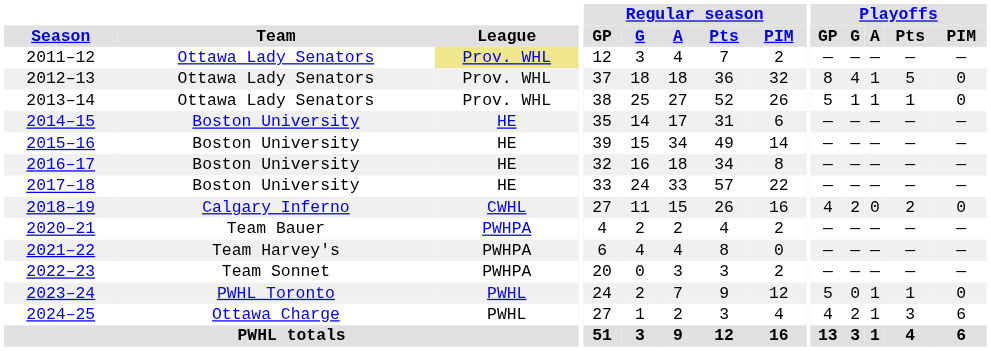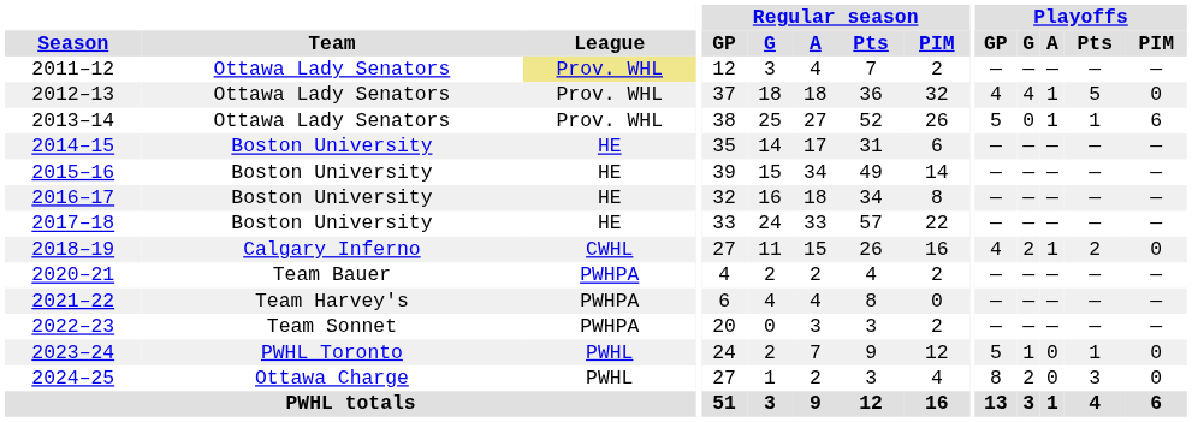 <table border="0" cellpadding="1" cellspacing="0" style="text-align:center; width:60em">
 <tr bgcolor="#e0e0e0">
 <th colspan="3" bgcolor="#ffffff"></th>
 <th rowspan="97" bgcolor="#ffffff"></th>
 <th colspan="5"><a href='#'>Regular season</a></th>
 <th rowspan="97" bgcolor="#ffffff"></th>
 <th colspan="5"><a href='#'>Playoffs</a></th>
 </tr>
 <tr bgcolor="#e0e0e0">
 <th><a href='#'>Season</a></th>
 <th>Team</th>
 <th>League</th>
 <th>GP</th>
 <th><a href='#'>G</a></th>
 <th><a href='#'>A</a></th>
 <th><a href='#'>Pts</a></th>
 <th><a href='#'>PIM</a></th>
 <th>GP</th>
 <th>G</th>
 <th>A</th>
 <th>Pts</th>
 <th>PIM</th>
 </tr>
 <tr>
 <td>2011–12</td>
 <td><a href='#'>Ottawa Lady Senators</a></td>
 <td style="background: khaki;"><a href='#'>Prov. WHL</a></td>
 <td>12</td>
 <td>3</td>
 <td>4</td>
 <td>7</td>
 <td>2</td>
 <td>—</td>
 <td>—</td>
 <td>—</td>
 <td>—</td>
 <td>—</td>
 </tr>
 <tr bgcolor="f0f0f0">
 <td>2012–13</td>
 <td>Ottawa Lady Senators</td>
 <td>Prov. WHL</td>
 <td>37</td>
 <td>18</td>
 <td>18</td>
 <td>36</td>
 <td>32</td>
-<td>8</td>
+<td>4</td>
 <td>4</td>
 <td>1</td>
 <td>5</td>
 <td>0</td>
 </tr>
 <tr>
 <td>2013–14</td>
 <td>Ottawa Lady Senators</td>
 <td>Prov. WHL</td>
 <td>38</td>
 <td>25</td>
 <td>27</td>
 <td>52</td>
 <td>26</td>
 <td>5</td>
+<td>0</td>
 <td>1</td>
 <td>1</td>
-<td>1</td>
-<td>0</td>
+<td>6</td>
 </tr>
 <tr bgcolor="f0f0f0">
 <td><a href='#'>2014–15</a></td>
 <td><a href='#'>Boston University</a></td>
 <td><a href='#'>HE</a></td>
 <td>35</td>
 <td>14</td>
 <td>17</td>
 <td>31</td>
 <td>6</td>
 <td>—</td>
 <td>—</td>
 <td>—</td>
 <td>—</td>
 <td>—</td>
 </tr>
 <tr>
 <td><a href='#'>2015–16</a></td>
 <td>Boston University</td>
 <td>HE</td>
 <td>39</td>
 <td>15</td>
 <td>34</td>
 <td>49</td>
 <td>14</td>
 <td>—</td>
 <td>—</td>
 <td>—</td>
 <td>—</td>
 <td>—</td>
 </tr>
 <tr bgcolor="f0f0f0">
 <td><a href='#'>2016–17</a></td>
 <td>Boston University</td>
 <td>HE</td>
 <td>32</td>
 <td>16</td>
 <td>18</td>
 <td>34</td>
 <td>8</td>
 <td>—</td>
 <td>—</td>
 <td>—</td>
 <td>—</td>
 <td>—</td>
 </tr>
 <tr>
 <td><a href='#'>2017–18</a></td>
 <td>Boston University</td>
 <td>HE</td>
 <td>33</td>
 <td>24</td>
 <td>33</td>
 <td>57</td>
 <td>22</td>
 <td>—</td>
 <td>—</td>
 <td>—</td>
 <td>—</td>
 <td>—</td>
 </tr>
 <tr bgcolor="f0f0f0">
 <td><a href='#'>2018–19</a></td>
 <td><a href='#'>Calgary Inferno</a></td>
 <td><a href='#'>CWHL</a></td>
 <td>27</td>
 <td>11</td>
 <td>15</td>
 <td>26</td>
 <td>16</td>
 <td>4</td>
 <td>2</td>
-<td>0</td>
+<td>1</td>
 <td>2</td>
 <td>0</td>
 </tr>
 <tr>
 <td><a href='#'>2020–21</a></td>
 <td>Team Bauer</td>
 <td><a href='#'>PWHPA</a></td>
 <td>4</td>
 <td>2</td>
 <td>2</td>
 <td>4</td>
 <td>2</td>
 <td>—</td>
 <td>—</td>
 <td>—</td>
 <td>—</td>
 <td>—</td>
 </tr>
 <tr bgcolor="f0f0f0">
 <td><a href='#'>2021–22</a></td>
 <td>Team Harvey's</td>
 <td>PWHPA</td>
 <td>6</td>
 <td>4</td>
 <td>4</td>
 <td>8</td>
 <td>0</td>
 <td>—</td>
 <td>—</td>
 <td>—</td>
 <td>—</td>
 <td>—</td>
 </tr>
 <tr>
 <td><a href='#'>2022–23</a></td>
 <td>Team Sonnet</td>
 <td>PWHPA</td>
 <td>20</td>
 <td>0</td>
 <td>3</td>
 <td>3</td>
 <td>2</td>
 <td>—</td>
 <td>—</td>
 <td>—</td>
 <td>—</td>
 <td>—</td>
 </tr>
 <tr bgcolor="f0f0f0">
 <td><a href='#'>2023–24</a></td>
 <td><a href='#'>PWHL Toronto</a></td>
 <td><a href='#'>PWHL</a></td>
 <td>24</td>
 <td>2</td>
 <td>7</td>
 <td>9</td>
 <td>12</td>
 <td>5</td>
+<td>1</td>
 <td>0</td>
-<td>1</td>
 <td>1</td>
 <td>0</td>
 </tr>
 <tr>
 <td><a href='#'>2024–25</a></td>
 <td><a href='#'>Ottawa Charge</a></td>
 <td>PWHL</td>
 <td>27</td>
 <td>1</td>
 <td>2</td>
 <td>3</td>
 <td>4</td>
-<td>4</td>
+<td>8</td>
 <td>2</td>
-<td>1</td>
+<td>0</td>
 <td>3</td>
-<td>6</td>
+<td>0</td>
 </tr>
 <tr bgcolor="#e0e0e0">
 <th colspan="3">PWHL totals</th>
 <th>51</th>
 <th>3</th>
 <th>9</th>
 <th>12</th>
 <th>16</th>
 <th>13</th>
 <th>3</th>
 <th>1</th>
 <th>4</th>
 <th>6</th>
 </tr>
 </table>
